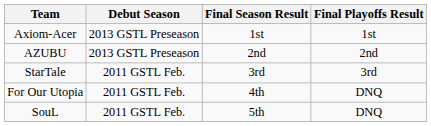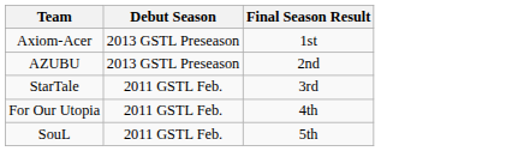 <table class="wikitable" style="text-align:center">
 <tr>
 <th>Team</th>
 <th>Debut Season</th>
 <th>Final Season Result</th>
-<th>Final Playoffs Result</th>
 </tr>
 <tr>
 <td>Axiom-Acer</td>
 <td>2013 GSTL Preseason</td>
-<td>1st</td>
 <td>1st</td>
 </tr>
 <tr>
 <td>AZUBU</td>
 <td>2013 GSTL Preseason</td>
 <td>2nd</td>
-<td>2nd</td>
 </tr>
 <tr>
 <td>StarTale</td>
 <td>2011 GSTL Feb.</td>
-<td>3rd</td>
 <td>3rd</td>
 </tr>
 <tr>
 <td>For Our Utopia</td>
 <td>2011 GSTL Feb.</td>
 <td>4th</td>
-<td>DNQ</td>
 </tr>
 <tr>
 <td>SouL</td>
 <td>2011 GSTL Feb.</td>
 <td>5th</td>
-<td>DNQ</td>
 </tr>
 </table>
